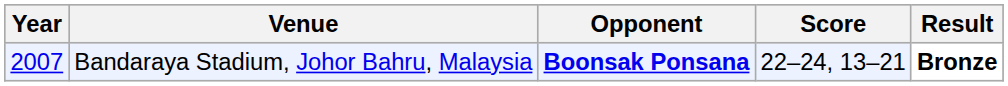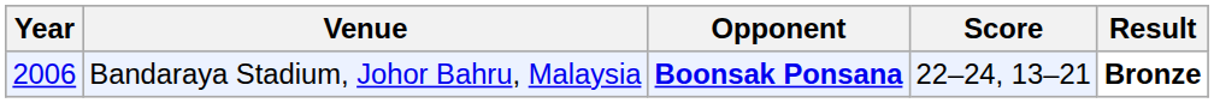 <table class="sortable wikitable" style="font-size: 90%;">
 <tr>
 <th>Year</th>
 <th>Venue</th>
 <th>Opponent</th>
 <th>Score</th>
 <th>Result</th>
 </tr>
 <tr style="background:#ECF2FF">
-<td style="text-align:center;"><a href='#'>2007</a></td>
+<td style="text-align:center;"><a href='#'>2006</a></td>
 <td style="text-align:left;">Bandaraya Stadium, <a href='#'>Johor Bahru</a>, <a href='#'>Malaysia</a></td>
 <td style="text-align:left;"><strong> <a href='#'>Boonsak Ponsana</a></strong></td>
 <td style="text-align:left;">22–24, 13–21</td>
 <td style="text-align:left; background:white"> <strong>Bronze</strong></td>
 </tr>
 </table>
